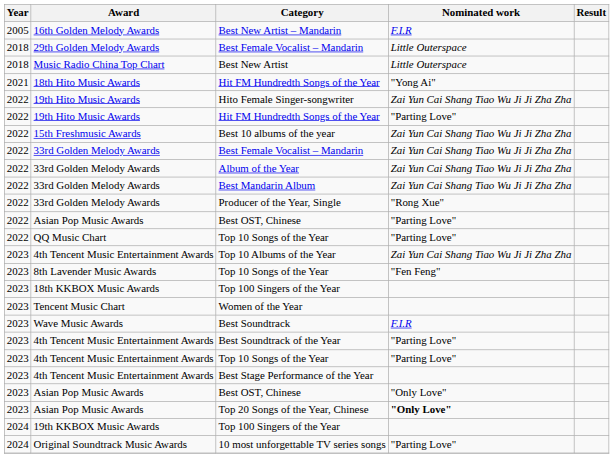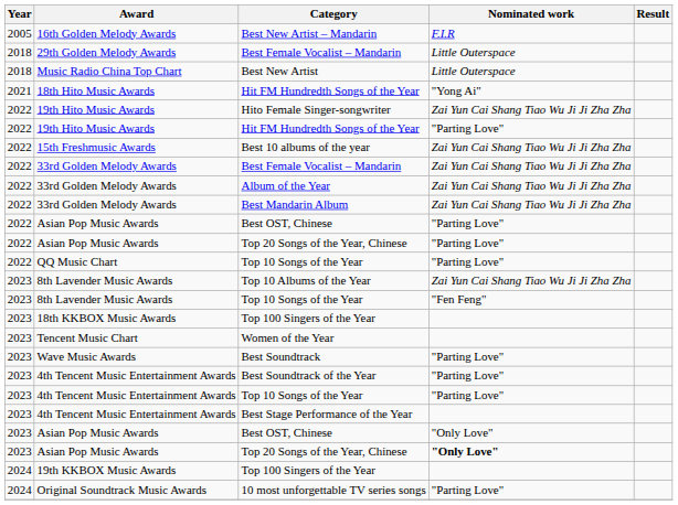 <table class="wikitable sortable">
 <tr>
 <th>Year</th>
 <th>Award</th>
 <th>Category</th>
 <th>Nominated work</th>
 <th>Result</th>
 </tr>
 <tr>
 <td>2005</td>
 <td><a href='#'>16th Golden Melody Awards</a></td>
 <td><a href='#'>Best New Artist – Mandarin</a></td>
 <td><em><a href='#'>F.I.R</a></em></td>
 <td></td>
 </tr>
 <tr>
 <td>2018</td>
 <td><a href='#'>29th Golden Melody Awards</a></td>
 <td><a href='#'>Best Female Vocalist – Mandarin</a></td>
 <td><em>Little Outerspace</em></td>
 <td></td>
 </tr>
 <tr>
 <td>2018</td>
 <td><a href='#'>Music Radio China Top Chart</a></td>
 <td>Best New Artist</td>
 <td><em>Little Outerspace</em></td>
 <td></td>
 </tr>
 <tr>
 <td>2021</td>
 <td><a href='#'>18th Hito Music Awards</a></td>
 <td><a href='#'>Hit FM Hundredth Songs of the Year</a></td>
 <td>"Yong Ai"</td>
 <td></td>
 </tr>
 <tr>
 <td>2022</td>
 <td><a href='#'>19th Hito Music Awards</a></td>
 <td>Hito Female Singer-songwriter</td>
 <td><em>Zai Yun Cai Shang Tiao Wu Ji Ji Zha Zha</em></td>
 <td></td>
 </tr>
 <tr>
 <td>2022</td>
 <td><a href='#'>19th Hito Music Awards</a></td>
 <td><a href='#'>Hit FM Hundredth Songs of the Year</a></td>
 <td>"Parting Love"</td>
 <td></td>
 </tr>
 <tr>
 <td>2022</td>
 <td><a href='#'>15th Freshmusic Awards</a></td>
 <td>Best 10 albums of the year</td>
 <td><em>Zai Yun Cai Shang Tiao Wu Ji Ji Zha Zha</em></td>
 <td></td>
 </tr>
 <tr>
 <td>2022</td>
 <td><a href='#'>33rd Golden Melody Awards</a></td>
 <td><a href='#'>Best Female Vocalist – Mandarin</a></td>
 <td><em>Zai Yun Cai Shang Tiao Wu Ji Ji Zha Zha</em></td>
 <td></td>
 </tr>
 <tr>
 <td>2022</td>
 <td>33rd Golden Melody Awards</td>
 <td><a href='#'>Album of the Year</a></td>
 <td><em>Zai Yun Cai Shang Tiao Wu Ji Ji Zha Zha</em></td>
 <td></td>
 </tr>
 <tr>
 <td>2022</td>
 <td>33rd Golden Melody Awards</td>
 <td><a href='#'>Best Mandarin Album</a></td>
 <td><em>Zai Yun Cai Shang Tiao Wu Ji Ji Zha Zha</em></td>
 <td></td>
 </tr>
 <tr>
 <td>2022</td>
-<td>33rd Golden Melody Awards</td>
-<td>Producer of the Year, Single</td>
-<td>"Rong Xue"</td>
+<td>Asian Pop Music Awards</td>
+<td>Best OST, Chinese</td>
+<td>"Parting Love"</td>
 <td></td>
 </tr>
 <tr>
 <td>2022</td>
 <td>Asian Pop Music Awards</td>
-<td>Best OST, Chinese</td>
+<td>Top 20 Songs of the Year, Chinese</td>
 <td>"Parting Love"</td>
 <td></td>
 </tr>
 <tr>
 <td>2022</td>
 <td>QQ Music Chart</td>
 <td>Top 10 Songs of the Year</td>
 <td>"Parting Love"</td>
 <td></td>
 </tr>
 <tr>
 <td>2023</td>
-<td>4th Tencent Music Entertainment Awards</td>
+<td>8th Lavender Music Awards</td>
 <td>Top 10 Albums of the Year</td>
 <td><em>Zai Yun Cai Shang Tiao Wu Ji Ji Zha Zha</em></td>
 <td></td>
 </tr>
 <tr>
 <td>2023</td>
 <td>8th Lavender Music Awards</td>
 <td>Top 10 Songs of the Year</td>
 <td>"Fen Feng"</td>
 <td></td>
 </tr>
 <tr>
 <td>2023</td>
 <td>18th KKBOX Music Awards</td>
 <td>Top 100 Singers of the Year</td>
 <td></td>
 <td></td>
 </tr>
 <tr>
 <td>2023</td>
 <td>Tencent Music Chart</td>
 <td>Women of the Year</td>
 <td></td>
 <td></td>
 </tr>
 <tr>
 <td>2023</td>
 <td>Wave Music Awards</td>
 <td>Best Soundtrack</td>
-<td><em><a href='#'>F.I.R</a></em></td>
+<td>"Parting Love"</td>
 <td></td>
 </tr>
 <tr>
 <td>2023</td>
 <td>4th Tencent Music Entertainment Awards</td>
 <td>Best Soundtrack of the Year</td>
 <td>"Parting Love"</td>
 <td></td>
 </tr>
 <tr>
 <td>2023</td>
 <td>4th Tencent Music Entertainment Awards</td>
 <td>Top 10 Songs of the Year</td>
 <td>"Parting Love"</td>
 <td></td>
 </tr>
 <tr>
 <td>2023</td>
 <td>4th Tencent Music Entertainment Awards</td>
 <td>Best Stage Performance of the Year</td>
 <td></td>
 <td></td>
 </tr>
 <tr>
 <td>2023</td>
 <td>Asian Pop Music Awards</td>
 <td>Best OST, Chinese</td>
 <td>"Only Love"</td>
 <td></td>
 </tr>
 <tr>
 <td>2023</td>
 <td>Asian Pop Music Awards</td>
 <td>Top 20 Songs of the Year, Chinese</td>
 <td><strong>"Only Love"</strong></td>
 <td></td>
 </tr>
 <tr>
 <td>2024</td>
 <td>19th KKBOX Music Awards</td>
 <td>Top 100 Singers of the Year</td>
 <td></td>
 <td></td>
 </tr>
 <tr>
 <td>2024</td>
 <td>Original Soundtrack Music Awards</td>
 <td>10 most unforgettable TV series songs</td>
 <td>"Parting Love"</td>
 <td></td>
 </tr>
 <tr>
 </tr>
 </table>
